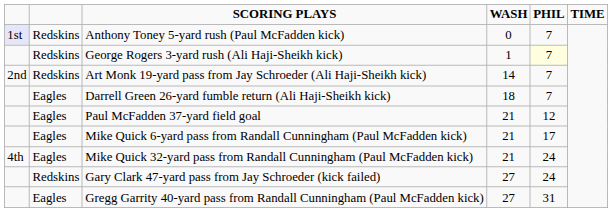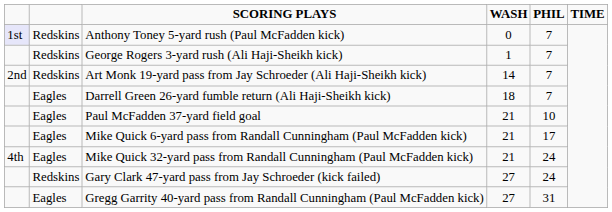 <table class="wikitable">
 <tr align="center">
 <td></td>
 <td></td>
 <td><strong>SCORING PLAYS</strong></td>
 <td><strong>WASH</strong></td>
 <td><strong>PHIL</strong></td>
 <td><strong>TIME</strong></td>
 </tr>
 <tr align="left">
 <td style="background: lavender;">1st</td>
 <td>Redskins</td>
 <td>Anthony Toney 5-yard rush (Paul McFadden kick)</td>
 <td - align="center">0</td>
 <td - align="center">7</td>
 </tr>
 <tr align="left">
 <td></td>
 <td>Redskins</td>
 <td>George Rogers 3-yard rush (Ali Haji-Sheikh kick)</td>
 <td - align="center">1</td>
-<td - align="center" style="background: lightyellow;">7</td>
+<td - align="center">7</td>
 </tr>
 <tr align="left">
 <td>2nd</td>
 <td>Redskins</td>
 <td>Art Monk 19-yard pass from Jay Schroeder (Ali Haji-Sheikh kick)</td>
 <td - align="center">14</td>
 <td - align="center">7</td>
 </tr>
 <tr align="left">
 <td></td>
 <td>Eagles</td>
 <td>Darrell Green 26-yard fumble return (Ali Haji-Sheikh kick)</td>
 <td - align="center">18</td>
 <td - align="center">7</td>
 </tr>
 <tr align="left">
 <td></td>
 <td>Eagles</td>
 <td>Paul McFadden 37-yard field goal</td>
 <td - align="center">21</td>
-<td - align="center">12</td>
+<td - align="center">10</td>
 </tr>
 <tr align="left">
 <td></td>
 <td>Eagles</td>
 <td>Mike Quick 6-yard pass from Randall Cunningham (Paul McFadden kick)</td>
 <td - align="center">21</td>
 <td - align="center">17</td>
 </tr>
 <tr align="left">
 <td>4th</td>
 <td>Eagles</td>
 <td>Mike Quick 32-yard pass from Randall Cunningham (Paul McFadden kick)</td>
 <td - align="center">21</td>
 <td - align="center">24</td>
 </tr>
 <tr align="left">
 <td></td>
 <td>Redskins</td>
 <td>Gary Clark 47-yard pass from Jay Schroeder (kick failed)</td>
 <td - align="center">27</td>
 <td - align="center">24</td>
 </tr>
 <tr align="left">
 <td></td>
 <td>Eagles</td>
 <td>Gregg Garrity 40-yard pass from Randall Cunningham (Paul McFadden kick)</td>
 <td - align="center">27</td>
 <td - align="center">31</td>
 </tr>
 </table>
